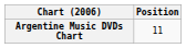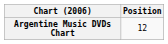 <table class="wikitable sortable plainrowheaders" style="text-align:center">
 <tr>
 <th scope="col" style="width:14em;">Chart (2006)</th>
 <th scope="col">Position</th>
 </tr>
 <tr>
 <th scope="row">Argentine Music DVDs Chart</th>
-<td>11</td>
+<td>12</td>
 </tr>
 </table>
